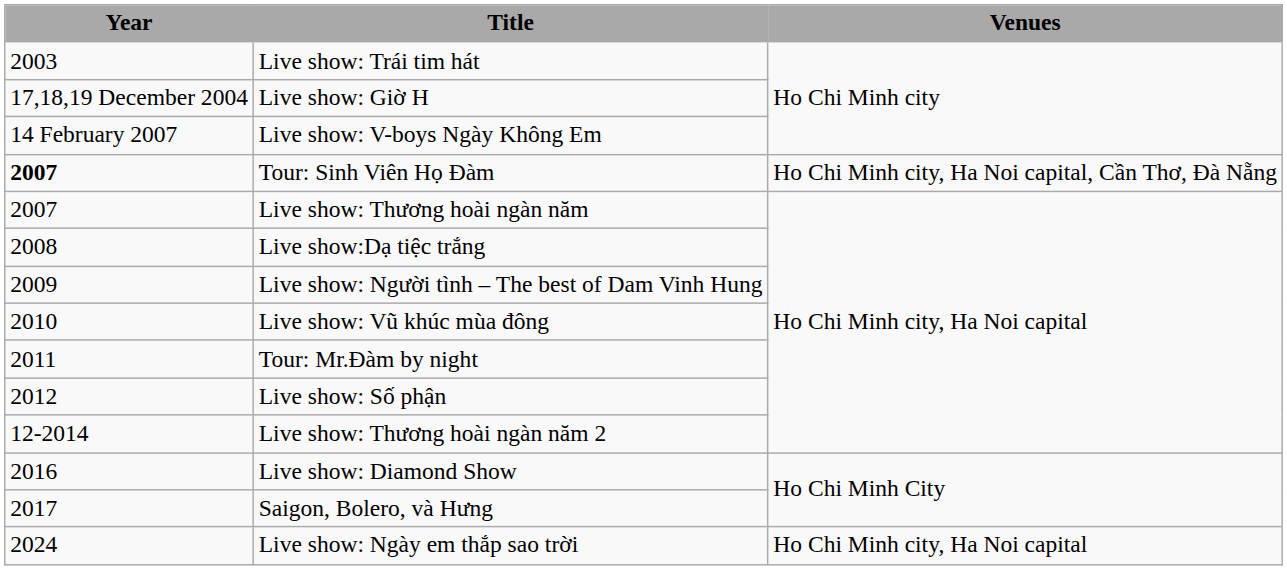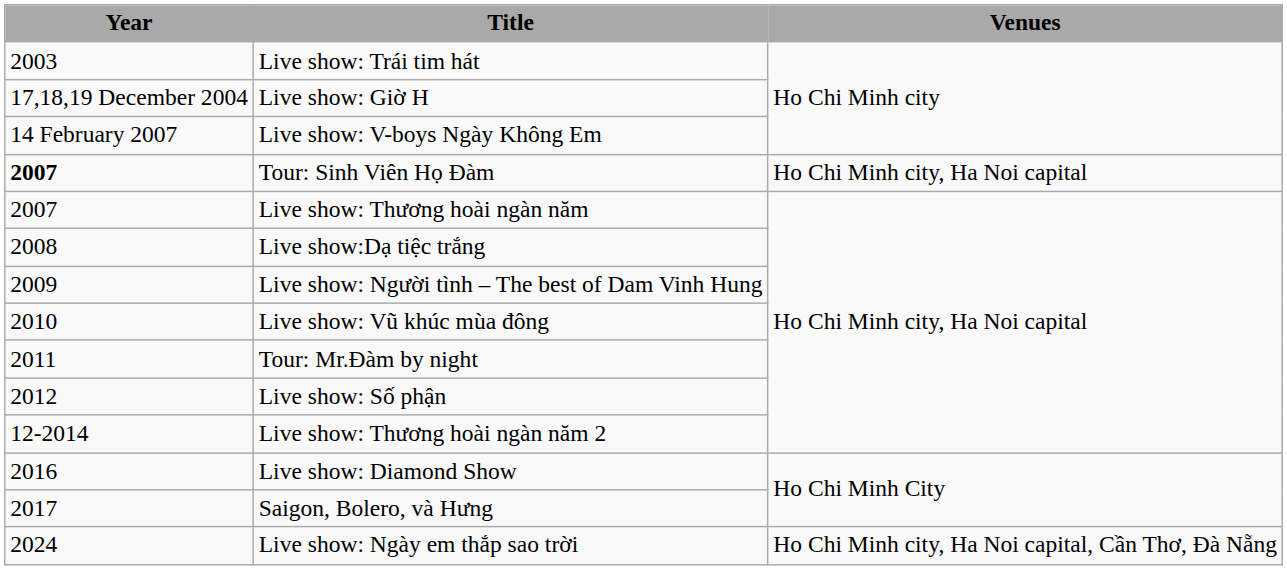 <table class="wikitable">
 <tr>
 <th style="background:darkGrey;">Year</th>
 <th ! style="background:darkGrey;">Title</th>
 <th ! style="background:darkGrey;">Venues</th>
 </tr>
 <tr>
 <td>2003</td>
 <td>Live show: Trái tim hát</td>
 <td rowspan="3">Ho Chi Minh city</td>
 </tr>
 <tr>
 <td>17,18,19 December 2004</td>
 <td>Live show: Giờ H</td>
 </tr>
 <tr>
 <td>14 February 2007</td>
 <td>Live show: V-boys Ngày Không Em</td>
 </tr>
 <tr>
 <td><strong>2007</strong></td>
 <td>Tour: Sinh Viên Họ Đàm</td>
-<td>Ho Chi Minh city, Ha Noi capital, Cần Thơ, Đà Nẵng</td>
+<td>Ho Chi Minh city, Ha Noi capital</td>
 </tr>
 <tr>
 <td>2007</td>
 <td>Live show: Thương hoài ngàn năm</td>
 <td rowspan="7">Ho Chi Minh city, Ha Noi capital</td>
 </tr>
 <tr>
 <td>2008</td>
 <td>Live show:Dạ tiệc trắng</td>
 </tr>
 <tr>
 <td>2009</td>
 <td>Live show: Người tình – The best of Dam Vinh Hung</td>
 </tr>
 <tr>
 <td>2010</td>
 <td>Live show: Vũ khúc mùa đông</td>
 </tr>
 <tr>
 <td>2011</td>
 <td>Tour: Mr.Đàm by night</td>
 </tr>
 <tr>
 <td>2012</td>
 <td>Live show: Số phận</td>
 </tr>
 <tr>
 <td>12-2014</td>
 <td>Live show: Thương hoài ngàn năm 2</td>
 </tr>
 <tr>
 <td>2016</td>
 <td>Live show: Diamond Show</td>
 <td rowspan="2">Ho Chi Minh City</td>
 </tr>
 <tr>
 <td>2017</td>
 <td>Saigon, Bolero, và Hưng</td>
 </tr>
 <tr>
 <td>2024</td>
 <td>Live show: Ngày em thắp sao trời</td>
-<td>Ho Chi Minh city, Ha Noi capital</td>
+<td>Ho Chi Minh city, Ha Noi capital, Cần Thơ, Đà Nẵng</td>
 </tr>
 </table>
